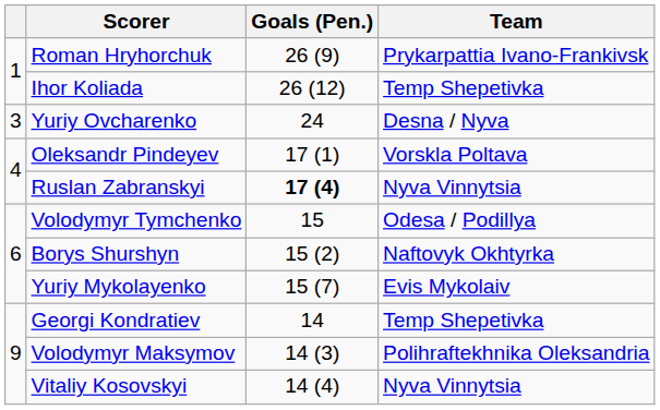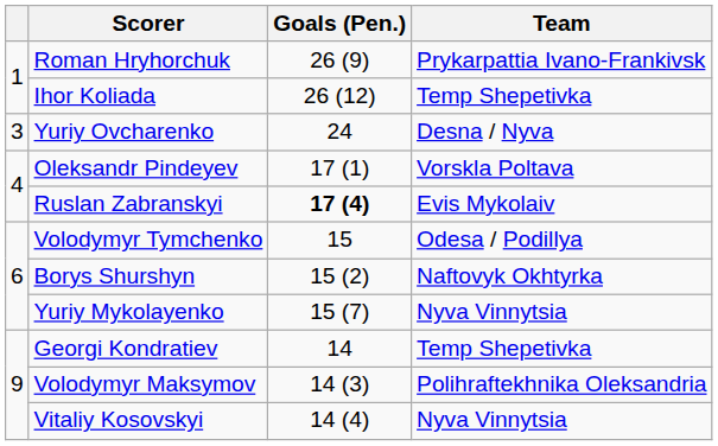 <table class="wikitable">
 <tr>
 <th></th>
 <th>Scorer</th>
 <th>Goals (Pen.)</th>
 <th>Team</th>
 </tr>
 <tr>
 <td rowspan="2">1</td>
 <td> <a href='#'>Roman Hryhorchuk</a></td>
 <td align=center>26 (9)</td>
 <td><a href='#'>Prykarpattia Ivano-Frankivsk</a></td>
 </tr>
 <tr>
 <td> <a href='#'>Ihor Koliada</a></td>
 <td align=center>26 (12)</td>
 <td><a href='#'>Temp Shepetivka</a></td>
 </tr>
 <tr>
 <td>3</td>
 <td> <a href='#'>Yuriy Ovcharenko</a></td>
 <td align=center>24</td>
 <td><a href='#'>Desna</a> / <a href='#'>Nyva</a></td>
 </tr>
 <tr>
 <td rowspan="2">4</td>
 <td> <a href='#'>Oleksandr Pindeyev</a></td>
 <td align=center>17 (1)</td>
 <td><a href='#'>Vorskla Poltava</a></td>
 </tr>
 <tr>
 <td> <a href='#'>Ruslan Zabranskyi</a></td>
 <td align=center><strong>17 (4)</strong></td>
-<td><a href='#'>Nyva Vinnytsia</a></td>
+<td><a href='#'>Evis Mykolaiv</a></td>
 </tr>
 <tr>
 <td rowspan="3">6</td>
 <td> <a href='#'>Volodymyr Tymchenko</a></td>
 <td align=center>15</td>
 <td><a href='#'>Odesa</a> / <a href='#'>Podillya</a></td>
 </tr>
 <tr>
 <td> <a href='#'>Borys Shurshyn</a></td>
 <td align=center>15 (2)</td>
 <td><a href='#'>Naftovyk Okhtyrka</a></td>
 </tr>
 <tr>
 <td> <a href='#'>Yuriy Mykolayenko</a></td>
 <td align=center>15 (7)</td>
-<td><a href='#'>Evis Mykolaiv</a></td>
+<td><a href='#'>Nyva Vinnytsia</a></td>
 </tr>
 <tr>
 <td rowspan="3">9</td>
 <td> <a href='#'>Georgi Kondratiev</a></td>
 <td align=center>14</td>
 <td><a href='#'>Temp Shepetivka</a></td>
 </tr>
 <tr>
 <td> <a href='#'>Volodymyr Maksymov</a></td>
 <td align=center>14 (3)</td>
 <td><a href='#'>Polihraftekhnika Oleksandria</a></td>
 </tr>
 <tr>
 <td> <a href='#'>Vitaliy Kosovskyi</a></td>
 <td align=center>14 (4)</td>
 <td><a href='#'>Nyva Vinnytsia</a></td>
 </tr>
 </table>
